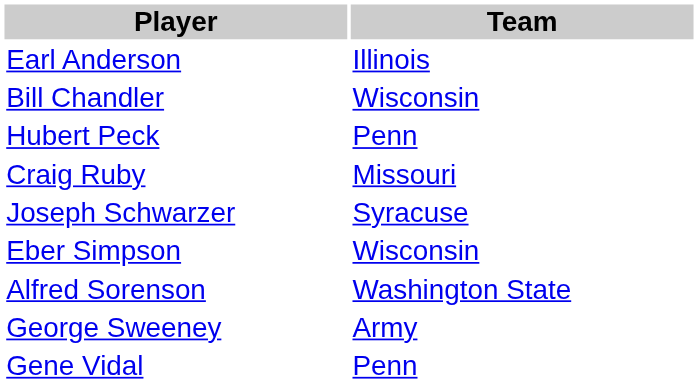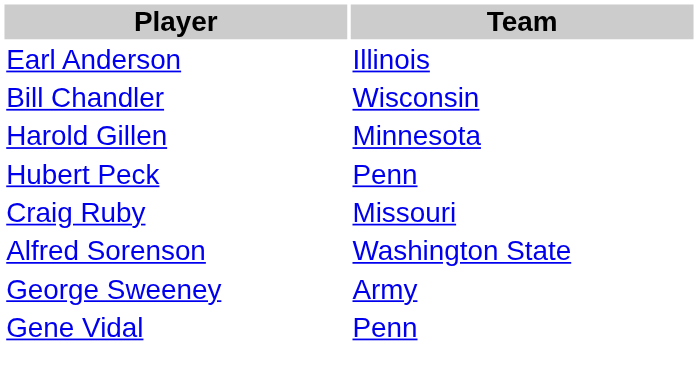 <table style="width:400px" "border:'1' 'solid' 'gray'">
 <tr>
 <th bgcolor="#CCCCCC" style="width:50%">Player</th>
 <th bgcolor="#CCCCCC" style="width:50%">Team</th>
 </tr>
 <tr>
 <td><a href='#'>Earl Anderson</a></td>
 <td><a href='#'>Illinois</a></td>
 </tr>
 <tr>
 <td><a href='#'>Bill Chandler</a></td>
 <td><a href='#'>Wisconsin</a></td>
 </tr>
 <tr>
+<td><a href='#'>Harold Gillen</a></td>
+<td><a href='#'>Minnesota</a></td>
+</tr>
+<tr>
 <td><a href='#'>Hubert Peck</a></td>
 <td><a href='#'>Penn</a></td>
 </tr>
 <tr>
 <td><a href='#'>Craig Ruby</a></td>
 <td><a href='#'>Missouri</a></td>
-</tr>
-<tr>
-<td><a href='#'>Joseph Schwarzer</a></td>
-<td><a href='#'>Syracuse</a></td>
-</tr>
-<tr>
-<td><a href='#'>Eber Simpson</a></td>
-<td><a href='#'>Wisconsin</a></td>
 </tr>
 <tr>
 <td><a href='#'>Alfred Sorenson</a></td>
 <td><a href='#'>Washington State</a></td>
 </tr>
 <tr>
 <td><a href='#'>George Sweeney</a></td>
 <td><a href='#'>Army</a></td>
 </tr>
 <tr>
 <td><a href='#'>Gene Vidal</a></td>
 <td><a href='#'>Penn</a></td>
 </tr>
 </table>
